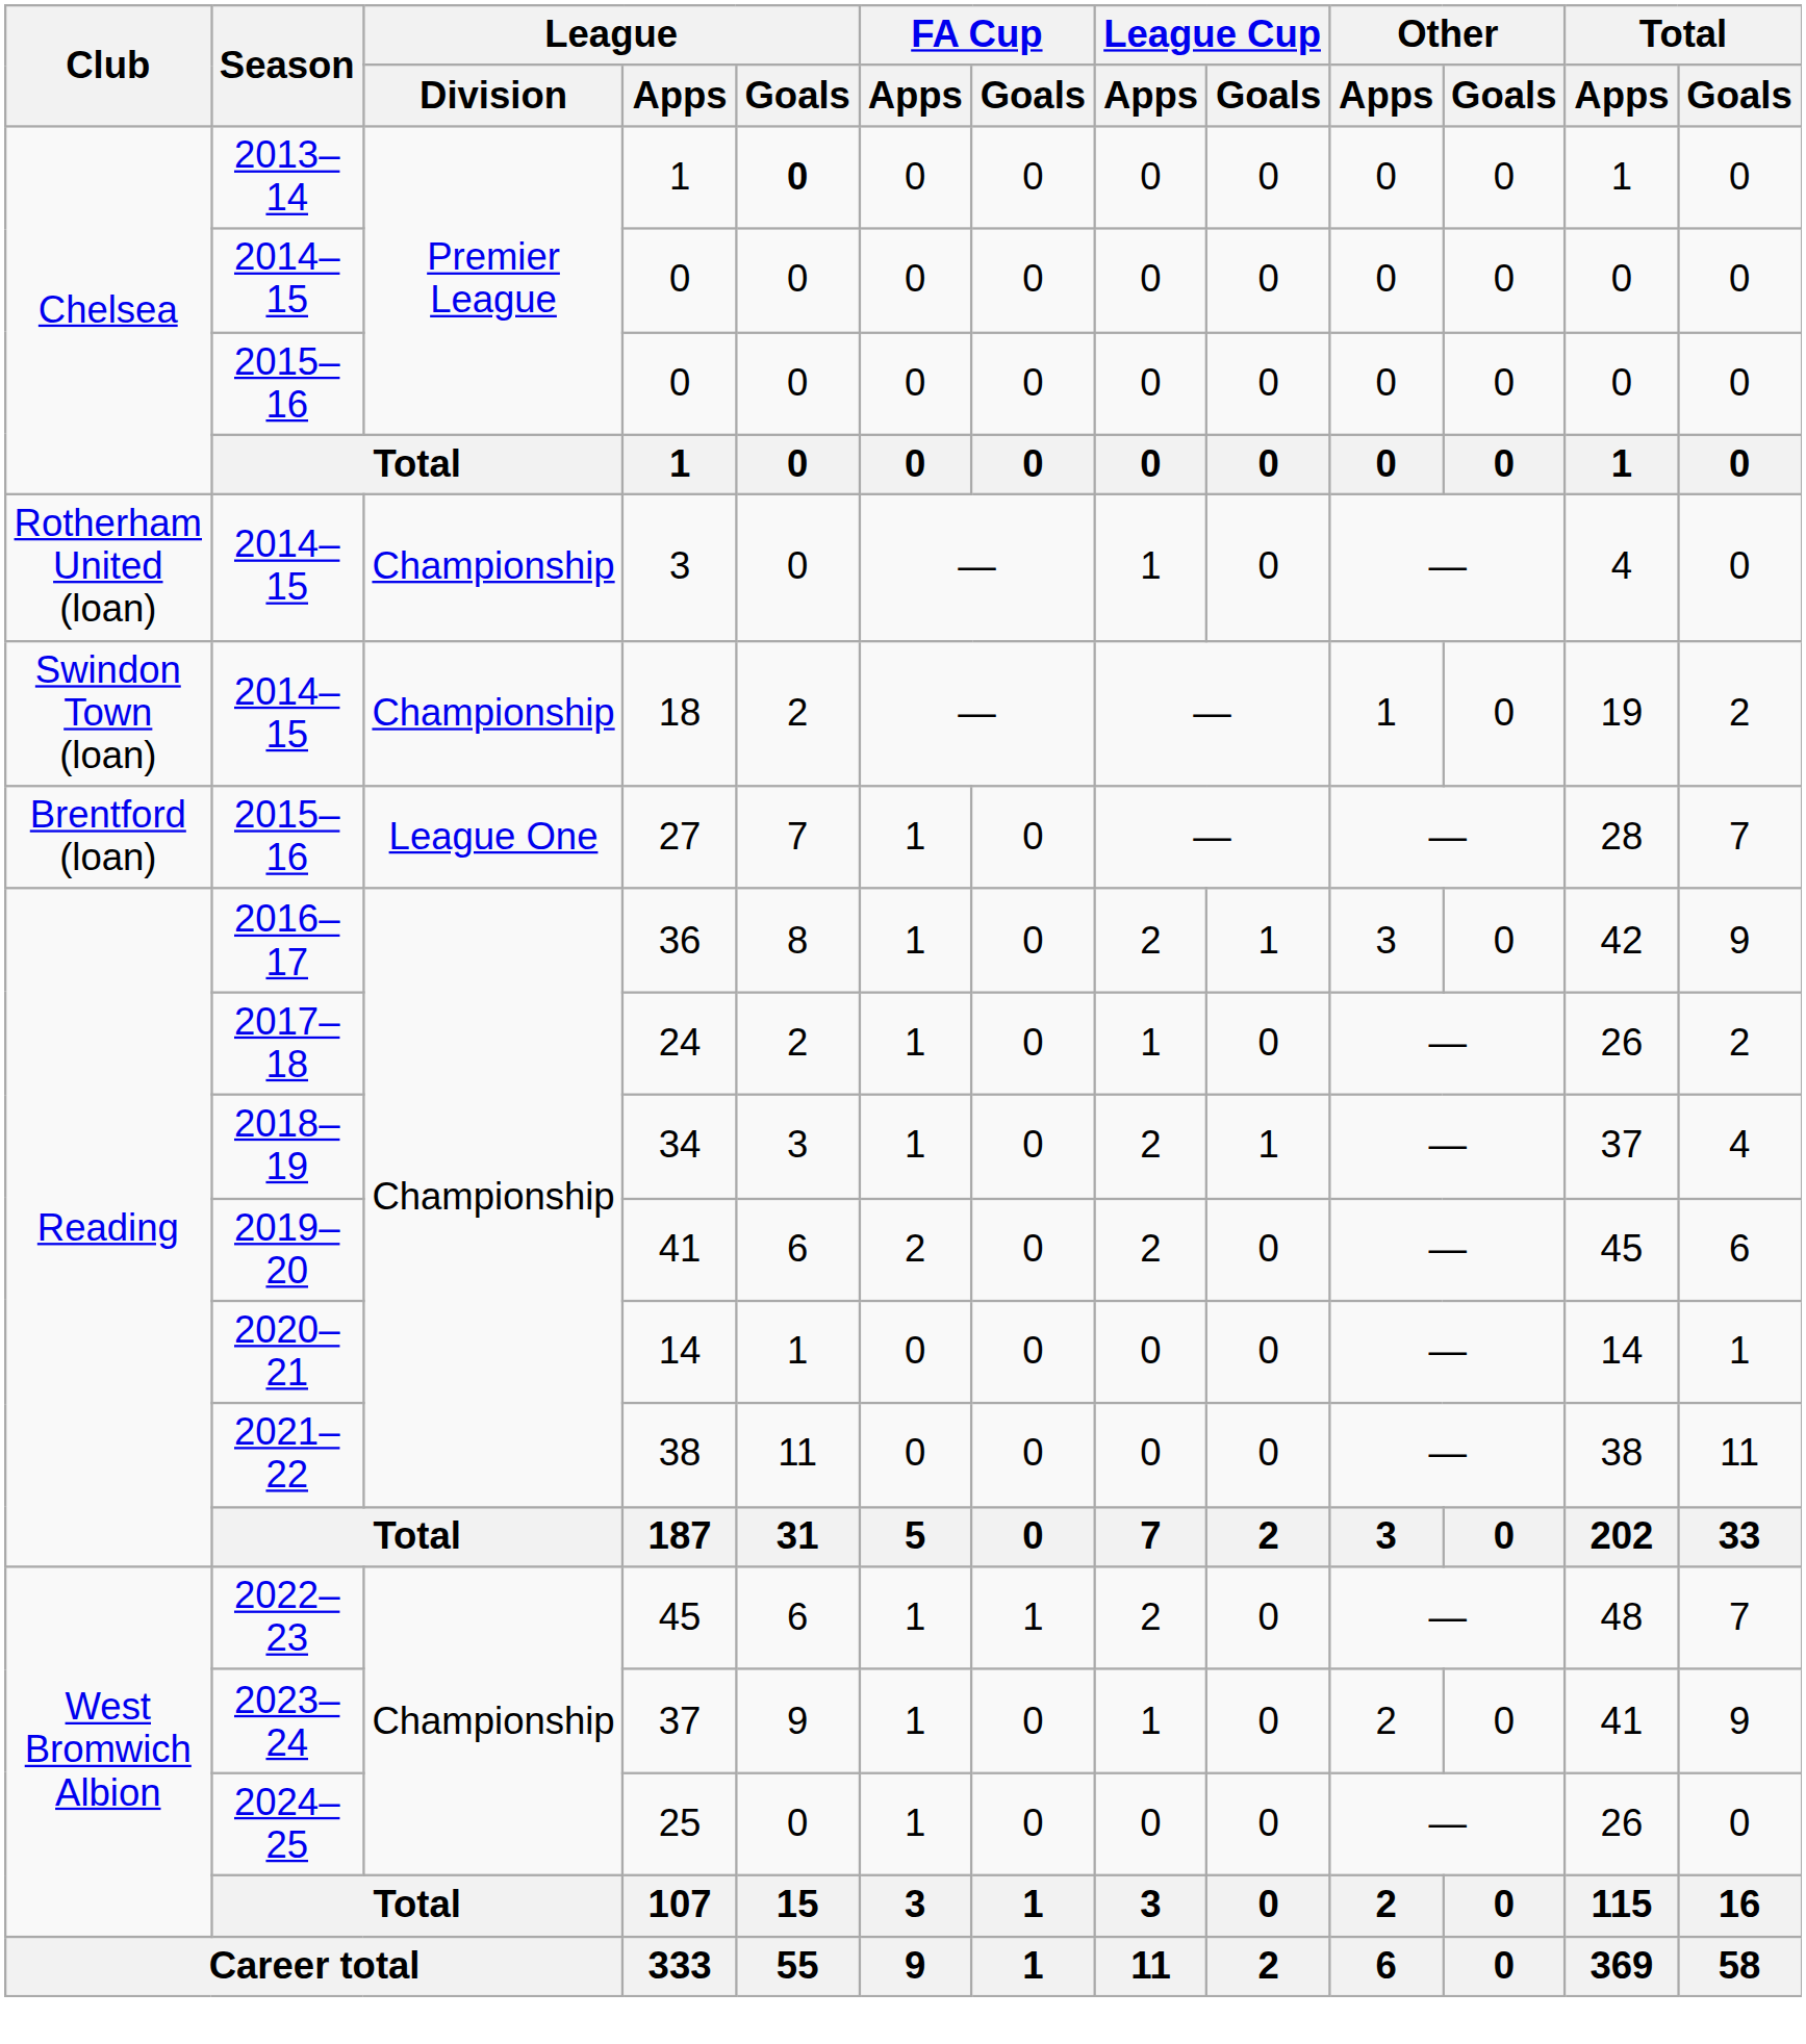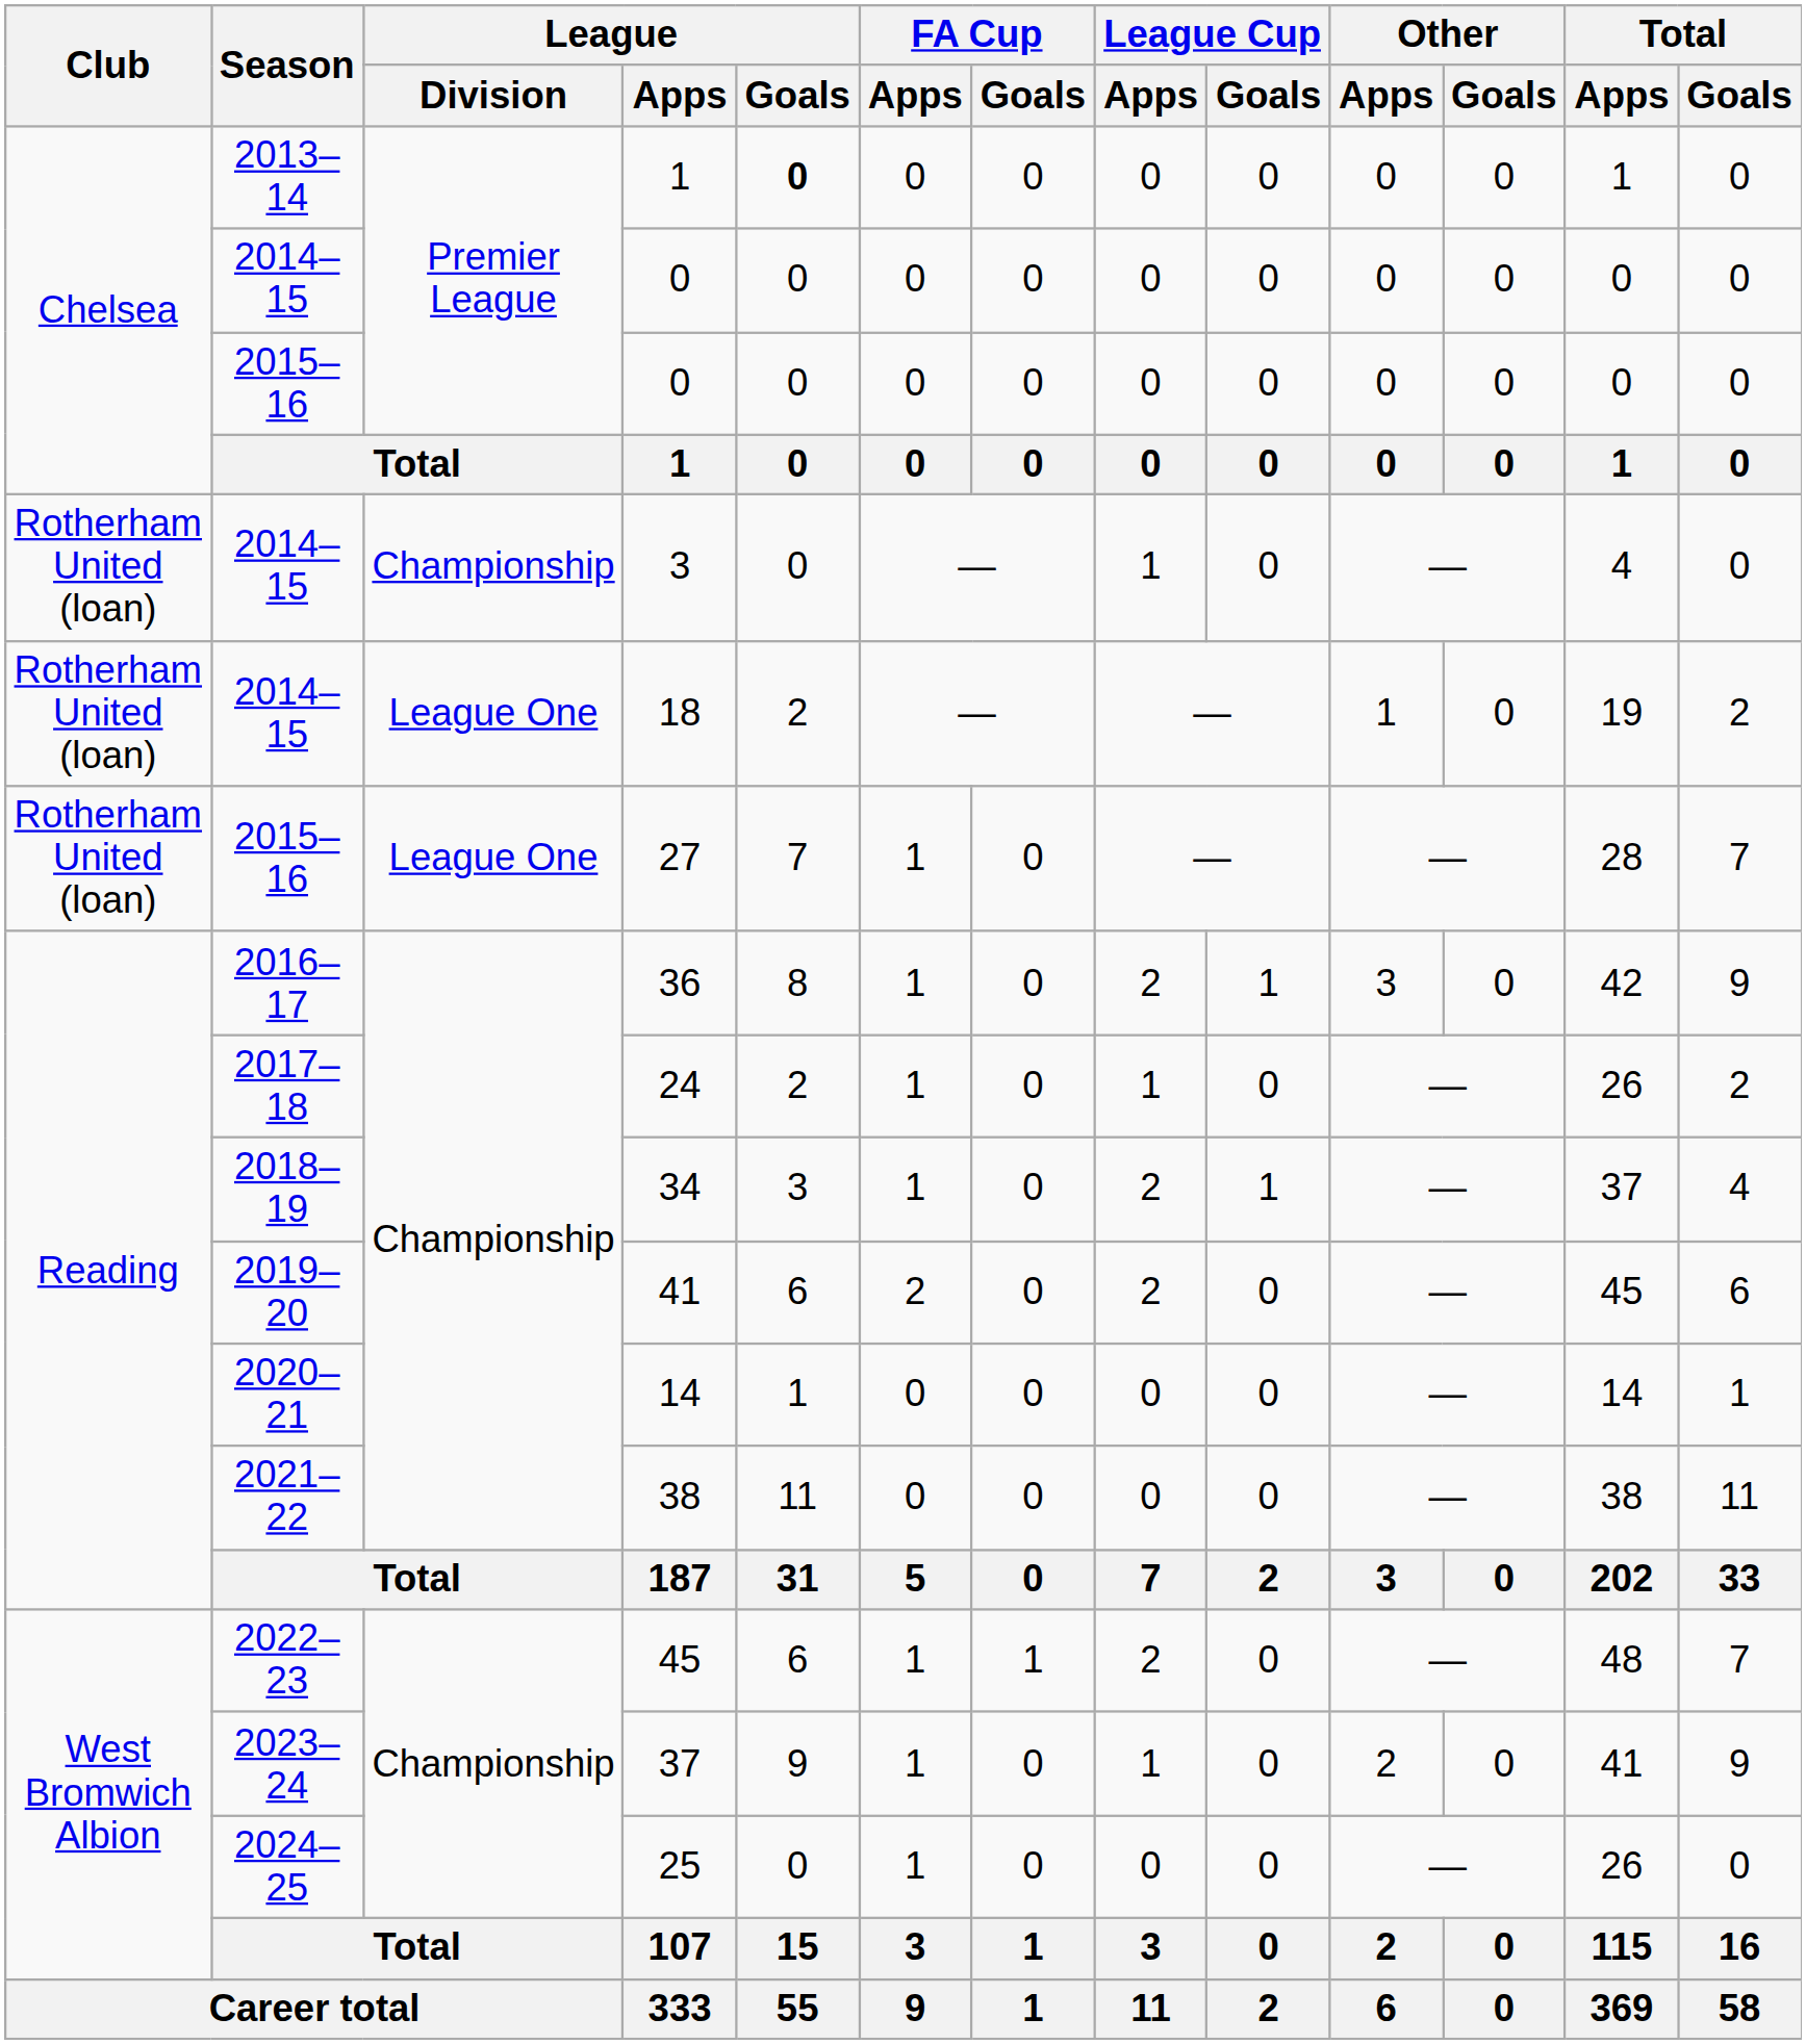 <table class="wikitable" style="text-align:center">
 <tr>
 <th rowspan="2">Club</th>
 <th rowspan="2">Season</th>
 <th colspan="3">League</th>
 <th colspan="2"><a href='#'>FA Cup</a></th>
 <th colspan="2"><a href='#'>League Cup</a></th>
 <th colspan="2">Other</th>
 <th colspan="2">Total</th>
 </tr>
 <tr>
 <th>Division</th>
 <th>Apps</th>
 <th>Goals</th>
 <th>Apps</th>
 <th>Goals</th>
 <th>Apps</th>
 <th>Goals</th>
 <th>Apps</th>
 <th>Goals</th>
 <th>Apps</th>
 <th>Goals</th>
 </tr>
 <tr>
 <td rowspan="4"><a href='#'>Chelsea</a></td>
 <td><a href='#'>2013–14</a></td>
 <td rowspan="3"><a href='#'>Premier League</a></td>
 <td>1</td>
 <td><strong>0</strong></td>
 <td>0</td>
 <td>0</td>
 <td>0</td>
 <td>0</td>
 <td>0</td>
 <td>0</td>
 <td>1</td>
 <td>0</td>
 </tr>
 <tr>
 <td><a href='#'>2014–15</a></td>
 <td>0</td>
 <td>0</td>
 <td>0</td>
 <td>0</td>
 <td>0</td>
 <td>0</td>
 <td>0</td>
 <td>0</td>
 <td>0</td>
 <td>0</td>
 </tr>
 <tr>
 <td><a href='#'>2015–16</a></td>
 <td>0</td>
 <td>0</td>
 <td>0</td>
 <td>0</td>
 <td>0</td>
 <td>0</td>
 <td>0</td>
 <td>0</td>
 <td>0</td>
 <td>0</td>
 </tr>
 <tr>
 <th colspan="2">Total</th>
 <th>1</th>
 <th>0</th>
 <th>0</th>
 <th>0</th>
 <th>0</th>
 <th>0</th>
 <th>0</th>
 <th>0</th>
 <th>1</th>
 <th>0</th>
 </tr>
 <tr>
 <td><a href='#'>Rotherham United</a> (loan)</td>
 <td><a href='#'>2014–15</a></td>
 <td><a href='#'>Championship</a></td>
 <td>3</td>
 <td>0</td>
 <td colspan="2">—</td>
 <td>1</td>
 <td>0</td>
 <td colspan="2">—</td>
 <td>4</td>
 <td>0</td>
 </tr>
 <tr>
-<td><a href='#'>Swindon Town</a> (loan)</td>
+<td><a href='#'>Rotherham United</a> (loan)</td>
 <td><a href='#'>2014–15</a></td>
-<td><a href='#'>Championship</a></td>
+<td><a href='#'>League One</a></td>
 <td>18</td>
 <td>2</td>
 <td colspan="2">—</td>
 <td colspan="2">—</td>
 <td>1</td>
 <td>0</td>
 <td>19</td>
 <td>2</td>
 </tr>
 <tr>
-<td><a href='#'>Brentford</a> (loan)</td>
+<td><a href='#'>Rotherham United</a> (loan)</td>
 <td><a href='#'>2015–16</a></td>
 <td><a href='#'>League One</a></td>
 <td>27</td>
 <td>7</td>
 <td>1</td>
 <td>0</td>
 <td colspan="2">—</td>
 <td colspan="2">—</td>
 <td>28</td>
 <td>7</td>
 </tr>
 <tr>
 <td rowspan="7"><a href='#'>Reading</a></td>
 <td><a href='#'>2016–17</a></td>
 <td rowspan="6">Championship</td>
 <td>36</td>
 <td>8</td>
 <td>1</td>
 <td>0</td>
 <td>2</td>
 <td>1</td>
 <td>3</td>
 <td>0</td>
 <td>42</td>
 <td>9</td>
 </tr>
 <tr>
 <td><a href='#'>2017–18</a></td>
 <td>24</td>
 <td>2</td>
 <td>1</td>
 <td>0</td>
 <td>1</td>
 <td>0</td>
 <td colspan="2">—</td>
 <td>26</td>
 <td>2</td>
 </tr>
 <tr>
 <td><a href='#'>2018–19</a></td>
 <td>34</td>
 <td>3</td>
 <td>1</td>
 <td>0</td>
 <td>2</td>
 <td>1</td>
 <td colspan="2">—</td>
 <td>37</td>
 <td>4</td>
 </tr>
 <tr>
 <td><a href='#'>2019–20</a></td>
 <td>41</td>
 <td>6</td>
 <td>2</td>
 <td>0</td>
 <td>2</td>
 <td>0</td>
 <td colspan=2>—</td>
 <td>45</td>
 <td>6</td>
 </tr>
 <tr>
 <td><a href='#'>2020–21</a></td>
 <td>14</td>
 <td>1</td>
 <td>0</td>
 <td>0</td>
 <td>0</td>
 <td>0</td>
 <td colspan=2>—</td>
 <td>14</td>
 <td>1</td>
 </tr>
 <tr>
 <td><a href='#'>2021–22</a></td>
 <td>38</td>
 <td>11</td>
 <td>0</td>
 <td>0</td>
 <td>0</td>
 <td>0</td>
 <td colspan=2>—</td>
 <td>38</td>
 <td>11</td>
 </tr>
 <tr>
 <th colspan="2">Total</th>
 <th>187</th>
 <th>31</th>
 <th>5</th>
 <th>0</th>
 <th>7</th>
 <th>2</th>
 <th>3</th>
 <th>0</th>
 <th>202</th>
 <th>33</th>
 </tr>
 <tr>
 <td rowspan="4"><a href='#'>West Bromwich Albion</a></td>
 <td><a href='#'>2022–23</a></td>
 <td rowspan="3">Championship</td>
 <td>45</td>
 <td>6</td>
 <td>1</td>
 <td>1</td>
 <td>2</td>
 <td>0</td>
 <td colspan=2>—</td>
 <td>48</td>
 <td>7</td>
 </tr>
 <tr>
 <td><a href='#'>2023–24</a></td>
 <td>37</td>
 <td>9</td>
 <td>1</td>
 <td>0</td>
 <td>1</td>
 <td>0</td>
 <td>2</td>
 <td>0</td>
 <td>41</td>
 <td>9</td>
 </tr>
 <tr>
 <td><a href='#'>2024–25</a></td>
 <td>25</td>
 <td>0</td>
 <td>1</td>
 <td>0</td>
 <td>0</td>
 <td>0</td>
 <td colspan=2>—</td>
 <td>26</td>
 <td>0</td>
 </tr>
 <tr>
 <th colspan="2">Total</th>
 <th>107</th>
 <th>15</th>
 <th>3</th>
 <th>1</th>
 <th>3</th>
 <th>0</th>
 <th>2</th>
 <th>0</th>
 <th>115</th>
 <th>16</th>
 </tr>
 <tr>
 <th colspan="3">Career total</th>
 <th>333</th>
 <th>55</th>
 <th>9</th>
 <th>1</th>
 <th>11</th>
 <th>2</th>
 <th>6</th>
 <th>0</th>
 <th>369</th>
 <th>58</th>
 </tr>
 </table>
